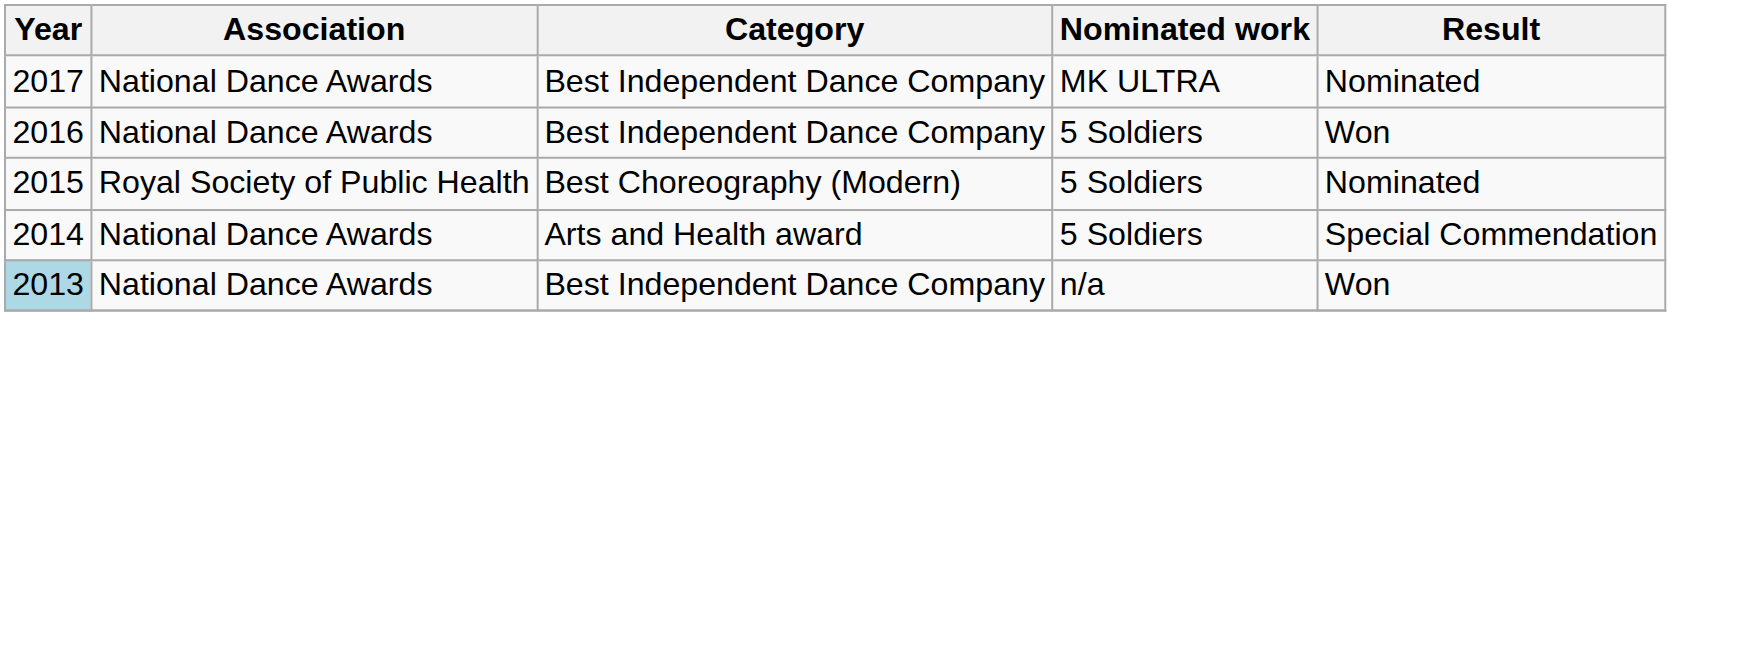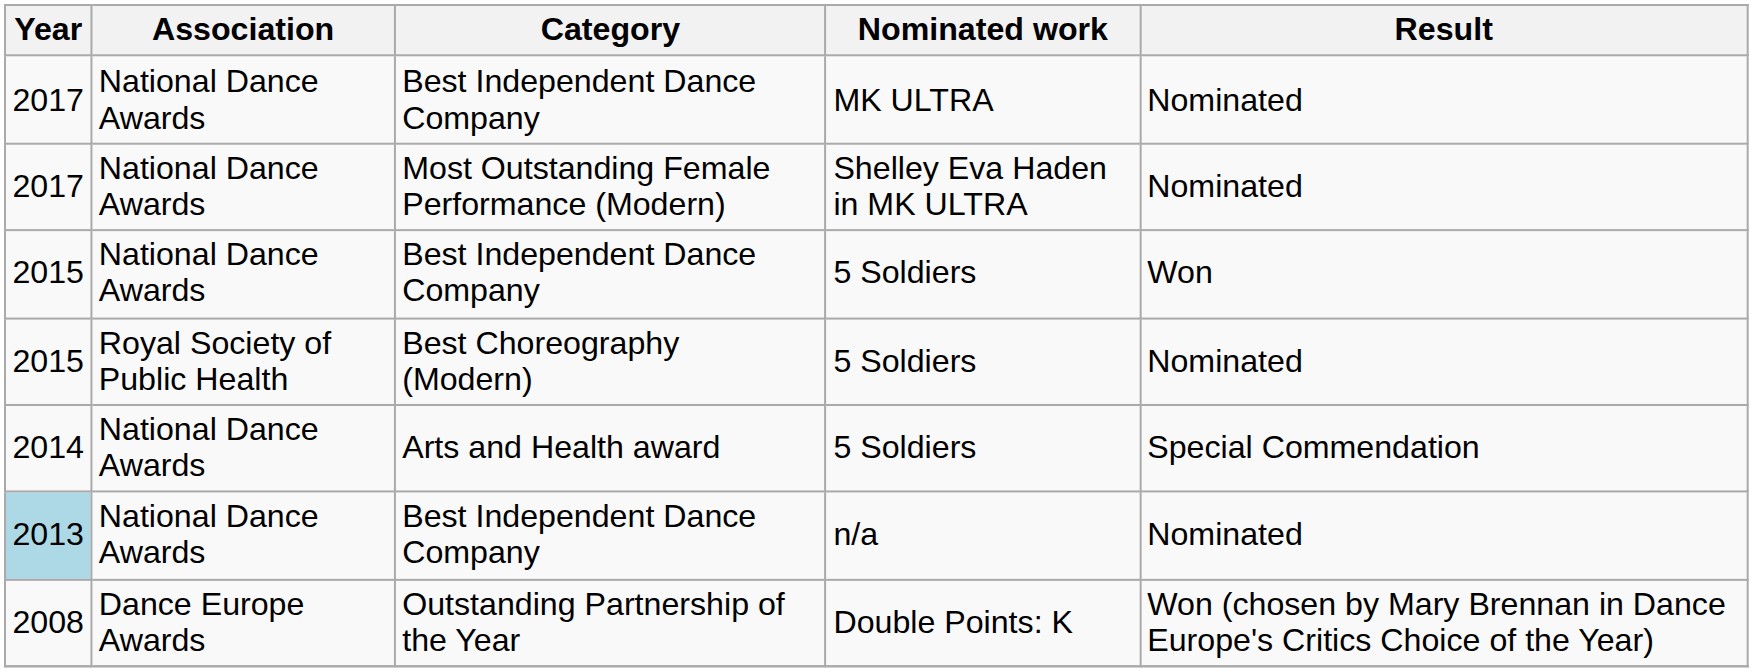 <table class="wikitable sortable">
 <tr>
 <th>Year</th>
 <th>Association</th>
 <th>Category</th>
 <th>Nominated work</th>
 <th>Result</th>
 </tr>
 <tr>
 <td>2017</td>
 <td>National Dance Awards</td>
 <td>Best Independent Dance Company</td>
 <td>MK ULTRA</td>
 <td>Nominated</td>
 </tr>
 <tr>
-<td>2016</td>
+<td>2017</td>
+<td>National Dance Awards</td>
+<td>Most Outstanding Female Performance (Modern)</td>
+<td>Shelley Eva Haden in MK ULTRA</td>
+<td>Nominated</td>
+</tr>
+<tr>
+<td>2015</td>
 <td>National Dance Awards</td>
 <td>Best Independent Dance Company</td>
 <td>5 Soldiers</td>
 <td>Won</td>
 </tr>
 <tr>
 <td>2015</td>
 <td>Royal Society of Public Health</td>
 <td>Best Choreography (Modern)</td>
 <td>5 Soldiers</td>
 <td>Nominated</td>
 </tr>
 <tr>
 <td>2014</td>
 <td>National Dance Awards</td>
 <td>Arts and Health award</td>
 <td>5 Soldiers</td>
 <td>Special Commendation</td>
 </tr>
 <tr>
 <td style="background: lightblue;">2013</td>
 <td>National Dance Awards</td>
 <td>Best Independent Dance Company</td>
 <td>n/a</td>
-<td>Won</td>
+<td>Nominated</td>
+</tr>
+<tr>
+<td>2008</td>
+<td>Dance Europe Awards</td>
+<td>Outstanding Partnership of the Year</td>
+<td>Double Points: K</td>
+<td>Won (chosen by Mary Brennan in Dance Europe's Critics Choice of the Year)</td>
 </tr>
 <tr>
 </tr>
 </table>
